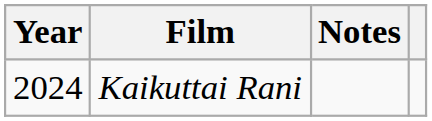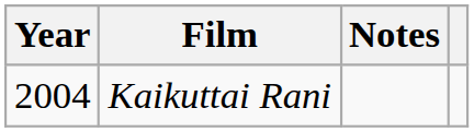 <table class="wikitable">
 <tr style="background:#ccc; text-align:center;">
 <th>Year</th>
 <th>Film</th>
 <th>Notes</th>
 <th class="unsortable"></th>
 </tr>
 <tr>
-<td>2024</td>
+<td>2004</td>
 <td><em>Kaikuttai Rani</em></td>
 <td></td>
 </tr>
 </table>
